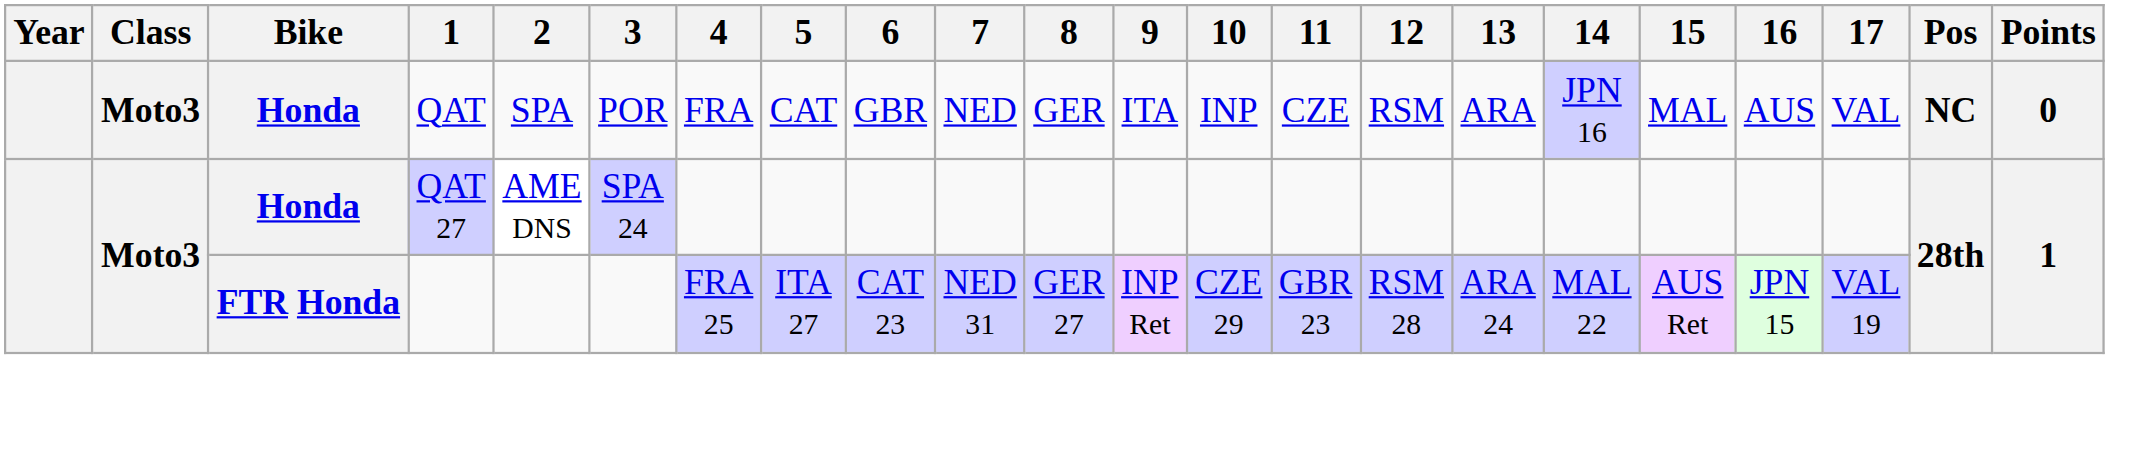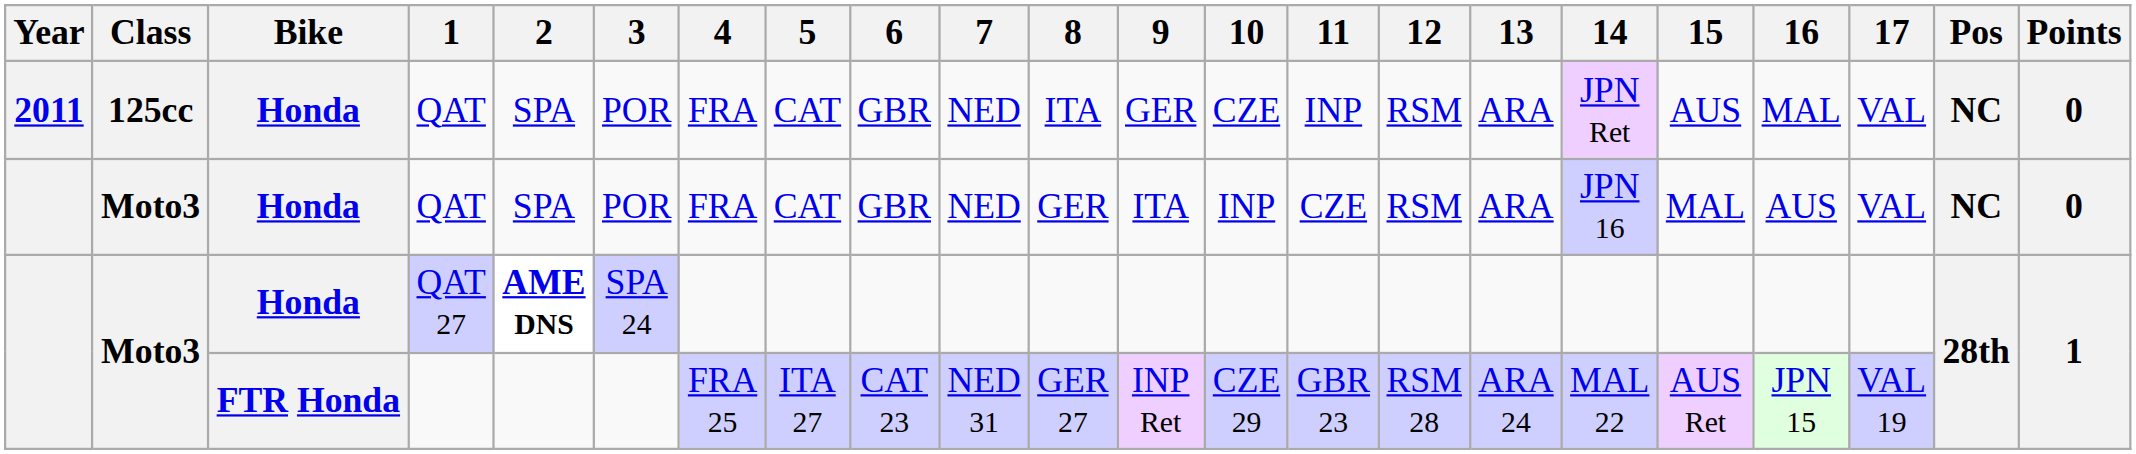 <table class="wikitable" style="text-align:center">
 <tr>
 <th>Year</th>
 <th>Class</th>
 <th>Bike</th>
 <th>1</th>
 <th>2</th>
 <th>3</th>
 <th>4</th>
 <th>5</th>
 <th>6</th>
 <th>7</th>
 <th>8</th>
 <th>9</th>
 <th>10</th>
 <th>11</th>
 <th>12</th>
 <th>13</th>
 <th>14</th>
 <th>15</th>
 <th>16</th>
 <th>17</th>
 <th>Pos</th>
 <th>Points</th>
+</tr>
+<tr>
+<th align="left"><a href='#'>2011</a></th>
+<th align="left">125cc</th>
+<th align="left"><a href='#'>Honda</a></th>
+<td><a href='#'>QAT</a></td>
+<td><a href='#'>SPA</a></td>
+<td><a href='#'>POR</a></td>
+<td><a href='#'>FRA</a></td>
+<td><a href='#'>CAT</a></td>
+<td><a href='#'>GBR</a></td>
+<td><a href='#'>NED</a></td>
+<td><a href='#'>ITA</a></td>
+<td><a href='#'>GER</a></td>
+<td><a href='#'>CZE</a></td>
+<td><a href='#'>INP</a></td>
+<td><a href='#'>RSM</a></td>
+<td><a href='#'>ARA</a></td>
+<td style="background:#EFCFFF;"><a href='#'>JPN</a><br><small>Ret</small></td>
+<td><a href='#'>AUS</a></td>
+<td><a href='#'>MAL</a></td>
+<td><a href='#'>VAL</a></td>
+<th>NC</th>
+<th>0</th>
 </tr>
 <tr>
 <th align="left"></th>
 <th align="left">Moto3</th>
 <th align="left"><a href='#'>Honda</a></th>
 <td><a href='#'>QAT</a></td>
 <td><a href='#'>SPA</a></td>
 <td><a href='#'>POR</a></td>
 <td><a href='#'>FRA</a></td>
 <td><a href='#'>CAT</a></td>
 <td><a href='#'>GBR</a></td>
 <td><a href='#'>NED</a></td>
 <td><a href='#'>GER</a></td>
 <td><a href='#'>ITA</a></td>
 <td><a href='#'>INP</a></td>
 <td><a href='#'>CZE</a></td>
 <td><a href='#'>RSM</a></td>
 <td><a href='#'>ARA</a></td>
 <td style="background:#cfcfff;"><a href='#'>JPN</a><br><small>16</small></td>
 <td><a href='#'>MAL</a></td>
 <td><a href='#'>AUS</a></td>
 <td><a href='#'>VAL</a></td>
 <th>NC</th>
 <th>0</th>
 </tr>
 <tr>
 <th align="left" rowspan=2></th>
 <th align="left" rowspan=2>Moto3</th>
 <th align="left"><a href='#'>Honda</a></th>
 <td style="background:#cfcfff;"><a href='#'>QAT</a><br><small>27</small></td>
-<td style="background:#FFFFFF;"><a href='#'>AME</a><br><small>DNS</small></td>
+<td style="background:#FFFFFF;"><strong><a href='#'>AME</a><br><small>DNS</small></strong></td>
 <td style="background:#cfcfff;"><a href='#'>SPA</a><br><small>24</small></td>
 <td></td>
 <td></td>
 <td></td>
 <td></td>
 <td></td>
 <td></td>
 <td></td>
 <td></td>
 <td></td>
 <td></td>
 <td></td>
 <td></td>
 <td></td>
 <td></td>
 <th rowspan=2>28th</th>
 <th rowspan=2>1</th>
 </tr>
 <tr>
 <th align="left"><a href='#'>FTR</a> <a href='#'>Honda</a></th>
 <td></td>
 <td></td>
 <td></td>
 <td style="background:#cfcfff;"><a href='#'>FRA</a><br><small>25</small></td>
 <td style="background:#cfcfff;"><a href='#'>ITA</a><br><small>27</small></td>
 <td style="background:#cfcfff;"><a href='#'>CAT</a><br><small>23</small></td>
 <td style="background:#cfcfff;"><a href='#'>NED</a><br><small>31</small></td>
 <td style="background:#cfcfff;"><a href='#'>GER</a><br><small>27</small></td>
 <td style="background:#EFCFFF;"><a href='#'>INP</a><br><small>Ret</small></td>
 <td style="background:#cfcfff;"><a href='#'>CZE</a><br><small>29</small></td>
 <td style="background:#cfcfff;"><a href='#'>GBR</a><br><small>23</small></td>
 <td style="background:#cfcfff;"><a href='#'>RSM</a><br><small>28</small></td>
 <td style="background:#cfcfff;"><a href='#'>ARA</a><br><small>24</small></td>
 <td style="background:#cfcfff;"><a href='#'>MAL</a><br><small>22</small></td>
 <td style="background:#EFCFFF;"><a href='#'>AUS</a><br><small>Ret</small></td>
 <td style="background:#DFFFDF;"><a href='#'>JPN</a><br><small>15</small></td>
 <td style="background:#cfcfff;"><a href='#'>VAL</a><br><small>19</small></td>
 </tr>
 </table>
